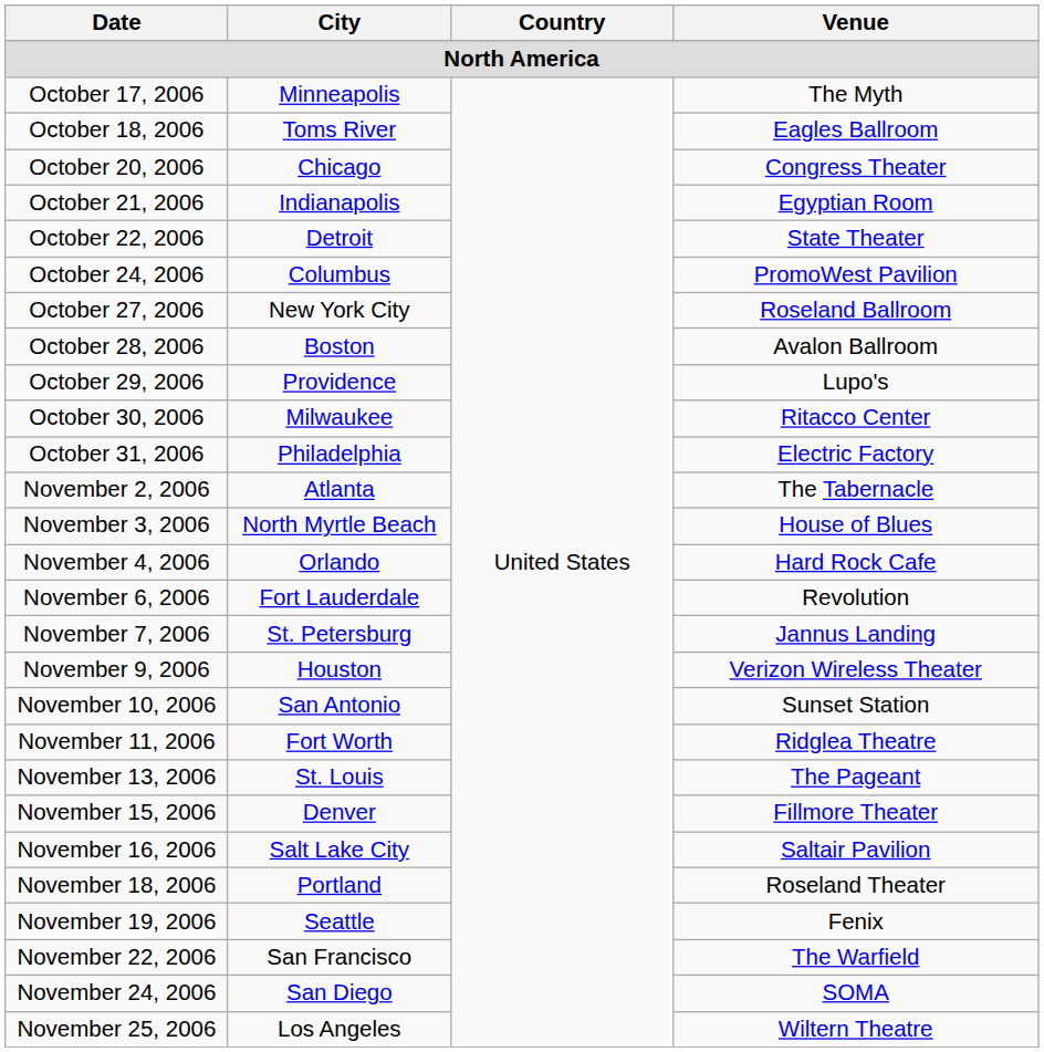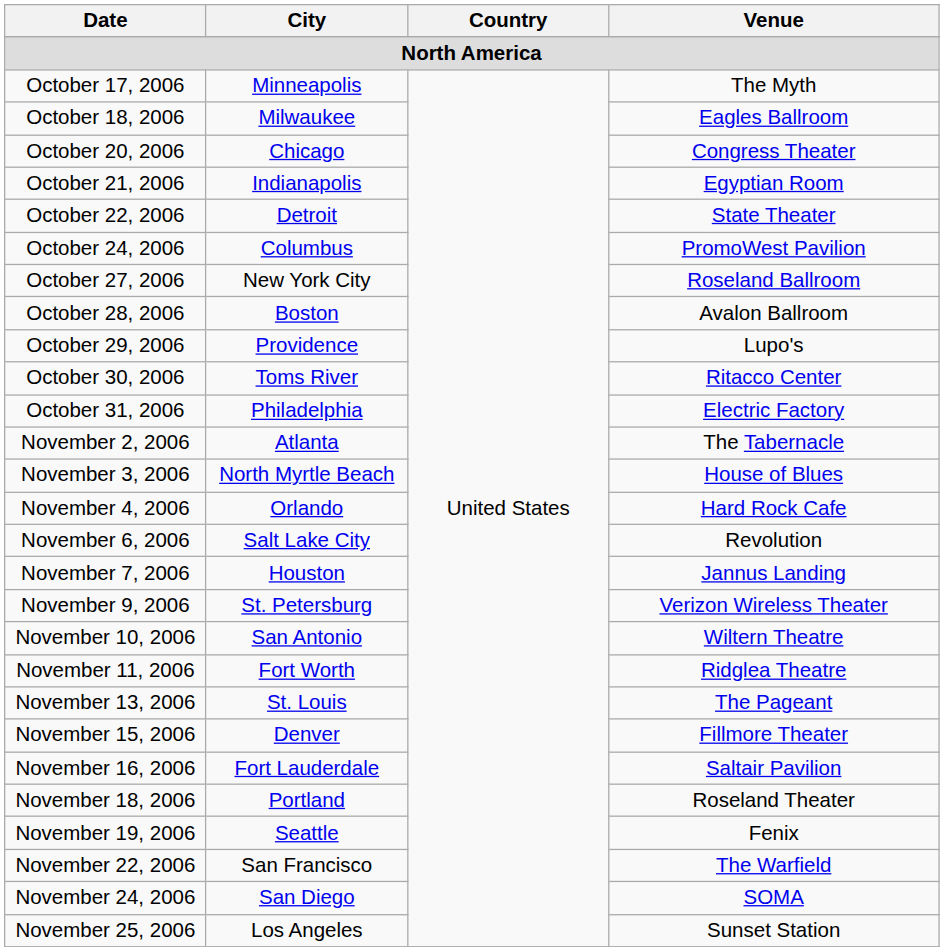 <table class="wikitable" style="text-align:center;">
 <tr>
 <th width="150" scope="col">Date</th>
 <th width="150" scope="col">City</th>
 <th width="150" scope="col">Country</th>
 <th width="250" scope="col">Venue</th>
 </tr>
 <tr>
 </tr>
 <tr bgcolor="#DDDDDD">
 <td colspan="4"><strong>North America</strong></td>
 </tr>
 <tr>
 <td>October 17, 2006</td>
 <td><a href='#'>Minneapolis</a></td>
 <td rowspan="27">United States</td>
 <td>The Myth</td>
 </tr>
 <tr>
 <td>October 18, 2006</td>
-<td><a href='#'>Toms River</a></td>
+<td><a href='#'>Milwaukee</a></td>
 <td><a href='#'>Eagles Ballroom</a></td>
 </tr>
 <tr>
 <td>October 20, 2006</td>
 <td><a href='#'>Chicago</a></td>
 <td><a href='#'>Congress Theater</a></td>
 </tr>
 <tr>
 <td>October 21, 2006</td>
 <td><a href='#'>Indianapolis</a></td>
 <td><a href='#'>Egyptian Room</a></td>
 </tr>
 <tr>
 <td>October 22, 2006</td>
 <td><a href='#'>Detroit</a></td>
 <td><a href='#'>State Theater</a></td>
 </tr>
 <tr>
 <td>October 24, 2006</td>
 <td><a href='#'>Columbus</a></td>
 <td><a href='#'>PromoWest Pavilion</a></td>
 </tr>
 <tr>
 <td>October 27, 2006</td>
 <td>New York City</td>
 <td><a href='#'>Roseland Ballroom</a></td>
 </tr>
 <tr>
 <td>October 28, 2006</td>
 <td><a href='#'>Boston</a></td>
 <td>Avalon Ballroom</td>
 </tr>
 <tr>
 <td>October 29, 2006</td>
 <td><a href='#'>Providence</a></td>
 <td>Lupo's</td>
 </tr>
 <tr>
 <td>October 30, 2006</td>
-<td><a href='#'>Milwaukee</a></td>
+<td><a href='#'>Toms River</a></td>
 <td><a href='#'>Ritacco Center</a></td>
 </tr>
 <tr>
 <td>October 31, 2006</td>
 <td><a href='#'>Philadelphia</a></td>
 <td><a href='#'>Electric Factory</a></td>
 </tr>
 <tr>
 <td>November 2, 2006</td>
 <td><a href='#'>Atlanta</a></td>
 <td>The <a href='#'>Tabernacle</a></td>
 </tr>
 <tr>
 <td>November 3, 2006</td>
 <td><a href='#'>North Myrtle Beach</a></td>
 <td><a href='#'>House of Blues</a></td>
 </tr>
 <tr>
 <td>November 4, 2006</td>
 <td><a href='#'>Orlando</a></td>
 <td><a href='#'>Hard Rock Cafe</a></td>
 </tr>
 <tr>
 <td>November 6, 2006</td>
-<td><a href='#'>Fort Lauderdale</a></td>
+<td><a href='#'>Salt Lake City</a></td>
 <td>Revolution</td>
 </tr>
 <tr>
 <td>November 7, 2006</td>
-<td><a href='#'>St. Petersburg</a></td>
+<td><a href='#'>Houston</a></td>
 <td><a href='#'>Jannus Landing</a></td>
 </tr>
 <tr>
 <td>November 9, 2006</td>
-<td><a href='#'>Houston</a></td>
+<td><a href='#'>St. Petersburg</a></td>
 <td><a href='#'>Verizon Wireless Theater</a></td>
 </tr>
 <tr>
 <td>November 10, 2006</td>
 <td><a href='#'>San Antonio</a></td>
-<td>Sunset Station</td>
+<td><a href='#'>Wiltern Theatre</a></td>
 </tr>
 <tr>
 <td>November 11, 2006</td>
 <td><a href='#'>Fort Worth</a></td>
 <td><a href='#'>Ridglea Theatre</a></td>
 </tr>
 <tr>
 <td>November 13, 2006</td>
 <td><a href='#'>St. Louis</a></td>
 <td><a href='#'>The Pageant</a></td>
 </tr>
 <tr>
 <td>November 15, 2006</td>
 <td><a href='#'>Denver</a></td>
 <td><a href='#'>Fillmore Theater</a></td>
 </tr>
 <tr>
 <td>November 16, 2006</td>
-<td><a href='#'>Salt Lake City</a></td>
+<td><a href='#'>Fort Lauderdale</a></td>
 <td><a href='#'>Saltair Pavilion</a></td>
 </tr>
 <tr>
 <td>November 18, 2006</td>
 <td><a href='#'>Portland</a></td>
 <td>Roseland Theater</td>
 </tr>
 <tr>
 <td>November 19, 2006</td>
 <td><a href='#'>Seattle</a></td>
 <td>Fenix</td>
 </tr>
 <tr>
 <td>November 22, 2006</td>
 <td>San Francisco</td>
 <td><a href='#'>The Warfield</a></td>
 </tr>
 <tr>
 <td>November 24, 2006</td>
 <td><a href='#'>San Diego</a></td>
 <td><a href='#'>SOMA</a></td>
 </tr>
 <tr>
 <td>November 25, 2006</td>
 <td>Los Angeles</td>
-<td><a href='#'>Wiltern Theatre</a></td>
+<td>Sunset Station</td>
 </tr>
 </table>
